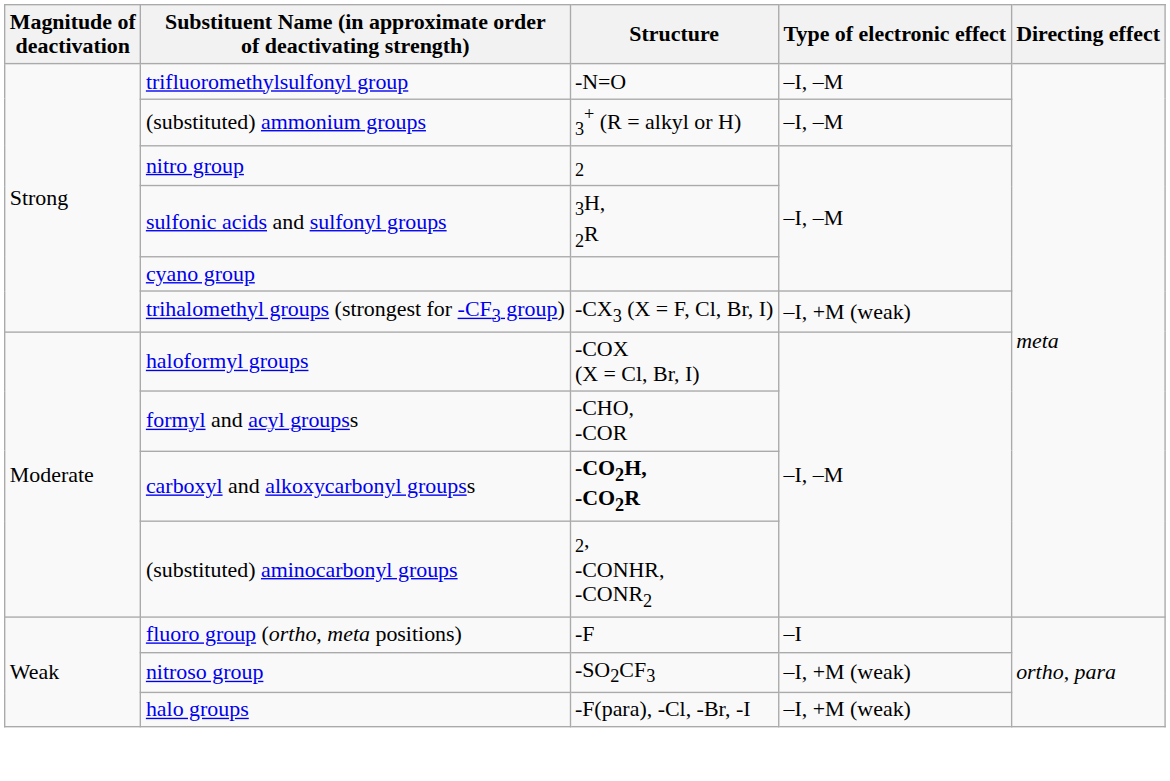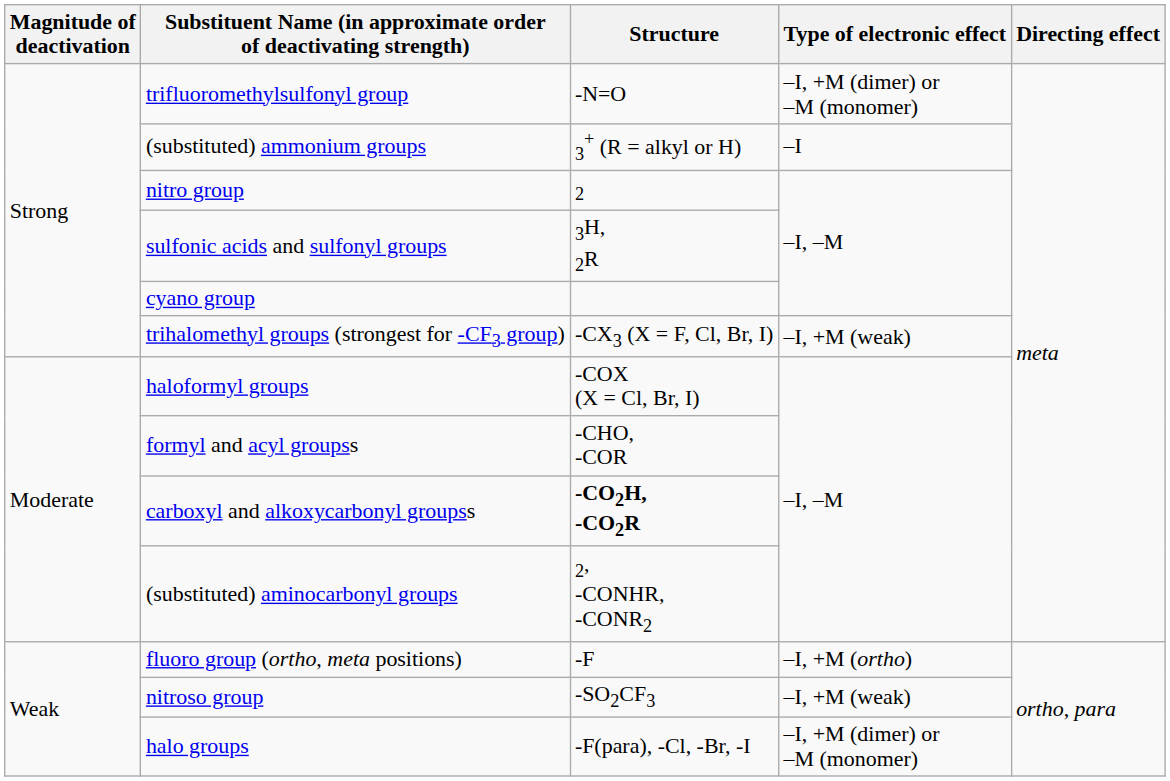 <table class="wikitable">
 <tr>
 <th>Magnitude of<br>deactivation</th>
 <th>Substituent Name (in approximate order<br>of deactivating strength)</th>
 <th>Structure</th>
 <th>Type of electronic effect</th>
 <th>Directing effect</th>
 </tr>
 <tr>
 <td rowspan="6">Strong</td>
 <td><a href='#'>trifluoromethylsulfonyl group</a></td>
 <td>-N=O</td>
-<td>–I, –M</td>
+<td>–I, +M (dimer) or<br>–M (monomer)</td>
 <td rowspan="10"><em>meta</em></td>
 </tr>
 <tr>
 <td>(substituted) <a href='#'>ammonium groups</a></td>
 <td><sub>3</sub><sup>+</sup> (R = alkyl or H)</td>
-<td>–I, –M</td>
+<td>–I</td>
 </tr>
 <tr>
 <td><a href='#'>nitro group</a></td>
 <td><sub>2</sub></td>
 <td rowspan="3">–I, –M</td>
 </tr>
 <tr>
 <td><a href='#'>sulfonic acids</a> and <a href='#'>sulfonyl groups</a></td>
 <td><sub>3</sub>H,<br><sub>2</sub>R</td>
 </tr>
 <tr>
 <td><a href='#'>cyano group</a></td>
 <td></td>
 </tr>
 <tr>
 <td><a href='#'>trihalomethyl groups</a> (strongest for <a href='#'>-CF<sub>3</sub> group</a>)</td>
 <td>-CX<sub>3</sub> (X = F, Cl, Br, I)</td>
 <td>–I, +M (weak)</td>
 </tr>
 <tr>
 <td rowspan="4">Moderate</td>
 <td><a href='#'>haloformyl groups</a></td>
 <td>-COX<br>(X = Cl, Br, I)</td>
 <td rowspan="4">–I, –M</td>
 </tr>
 <tr>
 <td><a href='#'>formyl</a> and <a href='#'>acyl groups</a>s</td>
 <td>-CHO,<br>-COR</td>
 </tr>
 <tr>
 <td><a href='#'>carboxyl</a> and <a href='#'>alkoxycarbonyl groups</a>s</td>
 <td><strong>-CO<sub>2</sub>H,<br>-CO<sub>2</sub>R</strong></td>
 </tr>
 <tr>
 <td>(substituted) <a href='#'>aminocarbonyl groups</a></td>
 <td><sub>2</sub>,<br>-CONHR,<br>-CONR<sub>2</sub></td>
 </tr>
 <tr>
 <td rowspan="3">Weak</td>
 <td><a href='#'>fluoro group</a> (<em>ortho</em>, <em>meta</em> positions)</td>
 <td>-F</td>
-<td>–I</td>
+<td>–I, +M (<em>ortho</em>)</td>
 <td rowspan="3"><em>ortho</em>, <em>para</em></td>
 </tr>
 <tr>
 <td><a href='#'>nitroso group</a></td>
 <td>-SO<sub>2</sub>CF<sub>3</sub></td>
 <td>–I, +M (weak)</td>
 </tr>
 <tr>
 <td><a href='#'>halo groups</a></td>
 <td>-F(para), -Cl, -Br, -I</td>
-<td>–I, +M (weak)</td>
+<td>–I, +M (dimer) or<br>–M (monomer)</td>
 </tr>
 </table>
